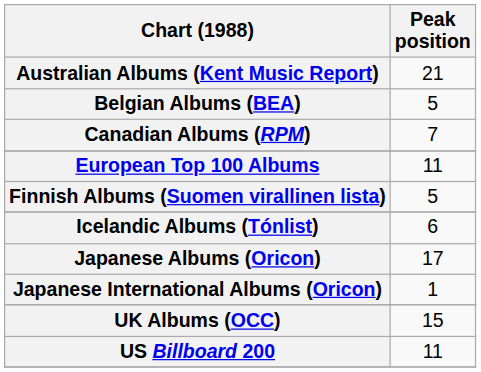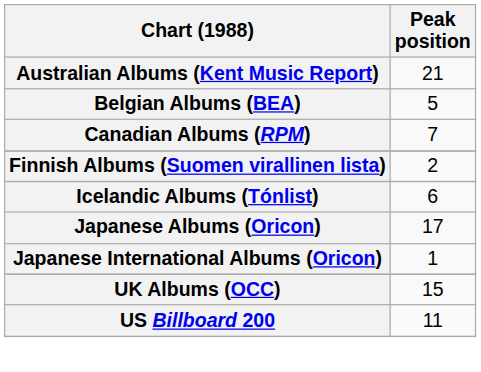 <table class="wikitable sortable plainrowheaders" style="text-align:center;">
 <tr>
 <th scope="col">Chart (1988)</th>
 <th scope="col">Peak<br> position</th>
 </tr>
 <tr>
 <th scope="row">Australian Albums (<a href='#'>Kent Music Report</a>)</th>
 <td>21</td>
 </tr>
 <tr>
 <th scope="row">Belgian Albums (<a href='#'>BEA</a>)</th>
 <td>5</td>
 </tr>
 <tr>
 <th scope="row">Canadian Albums (<em><a href='#'>RPM</a></em>)</th>
 <td>7</td>
 </tr>
 <tr>
 </tr>
 <tr>
-<th scope="row"><a href='#'>European Top 100 Albums</a></th>
-<td>11</td>
-</tr>
-<tr>
 <th scope="row">Finnish Albums (<a href='#'>Suomen virallinen lista</a>)</th>
-<td>5</td>
+<td>2</td>
 </tr>
 <tr>
 </tr>
 <tr>
 <th scope="row">Icelandic Albums (<a href='#'>Tónlist</a>)</th>
 <td>6</td>
 </tr>
 <tr>
 <th scope="row">Japanese Albums (<a href='#'>Oricon</a>)</th>
 <td>17</td>
 </tr>
 <tr>
 <th scope="row">Japanese International Albums (<a href='#'>Oricon</a>)</th>
 <td>1</td>
 </tr>
 <tr>
 </tr>
 <tr>
 </tr>
 <tr>
 </tr>
 <tr>
 </tr>
 <tr>
 <th scope="row">UK Albums (<a href='#'>OCC</a>)</th>
 <td>15</td>
 </tr>
 <tr>
 <th scope="row">US <a href='#'><em>Billboard</em> 200</a></th>
 <td>11</td>
 </tr>
 <tr>
 </tr>
 </table>
